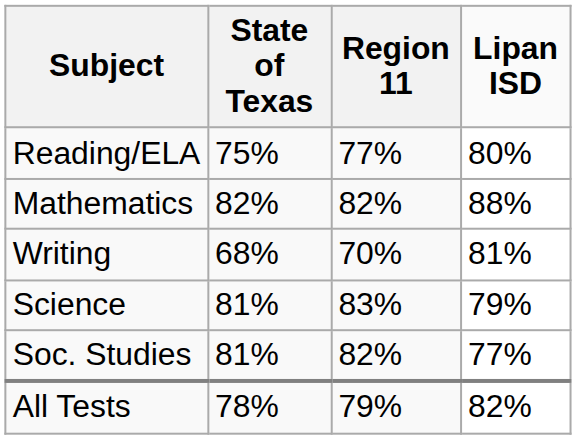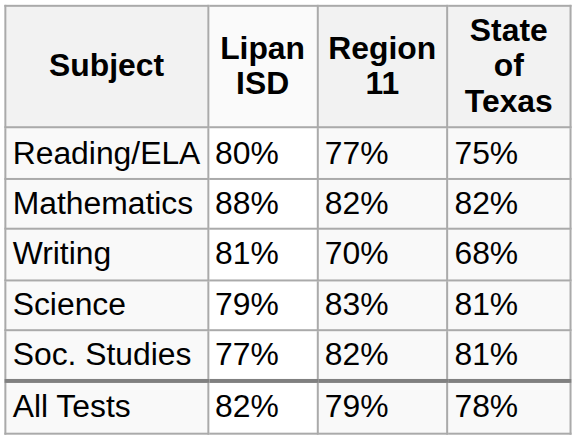 <table class="wikitable" style="float:right; margin-left: 15px; width: 285px;">
 <tr>
 <th>Subject</th>
+<th style="background:#fafafa;">Lipan ISD</th>
+<th>Region 11</th>
 <th>State of Texas</th>
-<th>Region 11</th>
-<th style="background:#fafafa;">Lipan ISD</th>
 </tr>
 <tr>
 <td>Reading/ELA</td>
+<td style="background:#fff;">80%</td>
+<td>77%</td>
 <td>75%</td>
-<td>77%</td>
-<td style="background:#fff;">80%</td>
 </tr>
 <tr>
 <td>Mathematics</td>
+<td style="background:#fff;">88%</td>
 <td>82%</td>
 <td>82%</td>
-<td style="background:#fff;">88%</td>
 </tr>
 <tr>
 <td>Writing</td>
+<td style="background:#fff;">81%</td>
+<td>70%</td>
 <td>68%</td>
-<td>70%</td>
-<td style="background:#fff;">81%</td>
 </tr>
 <tr>
 <td>Science</td>
+<td style="background:#fff;">79%</td>
+<td>83%</td>
 <td>81%</td>
-<td>83%</td>
-<td style="background:#fff;">79%</td>
 </tr>
 <tr>
 <td style="border-bottom:2px solid gray;">Soc. Studies</td>
+<td style="border-bottom:2px solid gray; background:#fff;">77%</td>
+<td style="border-bottom:2px solid gray;">82%</td>
 <td style="border-bottom:2px solid gray;">81%</td>
-<td style="border-bottom:2px solid gray;">82%</td>
-<td style="border-bottom:2px solid gray; background:#fff;">77%</td>
 </tr>
 <tr>
 <td>All Tests</td>
+<td style="background:#fff;">82%</td>
+<td>79%</td>
 <td>78%</td>
-<td>79%</td>
-<td style="background:#fff;">82%</td>
 </tr>
 </table>
